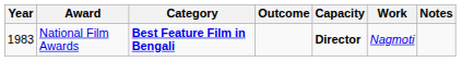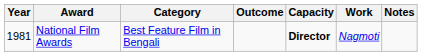 <table class="wikitable sortable collapsible">
 <tr>
 <th>Year</th>
 <th>Award</th>
 <th>Category</th>
 <th>Outcome</th>
 <th>Capacity</th>
 <th>Work</th>
 <th>Notes</th>
 </tr>
 <tr>
-<td>1983</td>
+<td>1981</td>
 <td><a href='#'>National Film Awards</a></td>
-<td><strong><a href='#'>Best Feature Film in Bengali</a></strong></td>
+<td><a href='#'>Best Feature Film in Bengali</a></td>
 <td></td>
 <td><strong>Director</strong></td>
 <td><em><a href='#'>Nagmoti</a></em></td>
 <td></td>
 </tr>
 </table>
